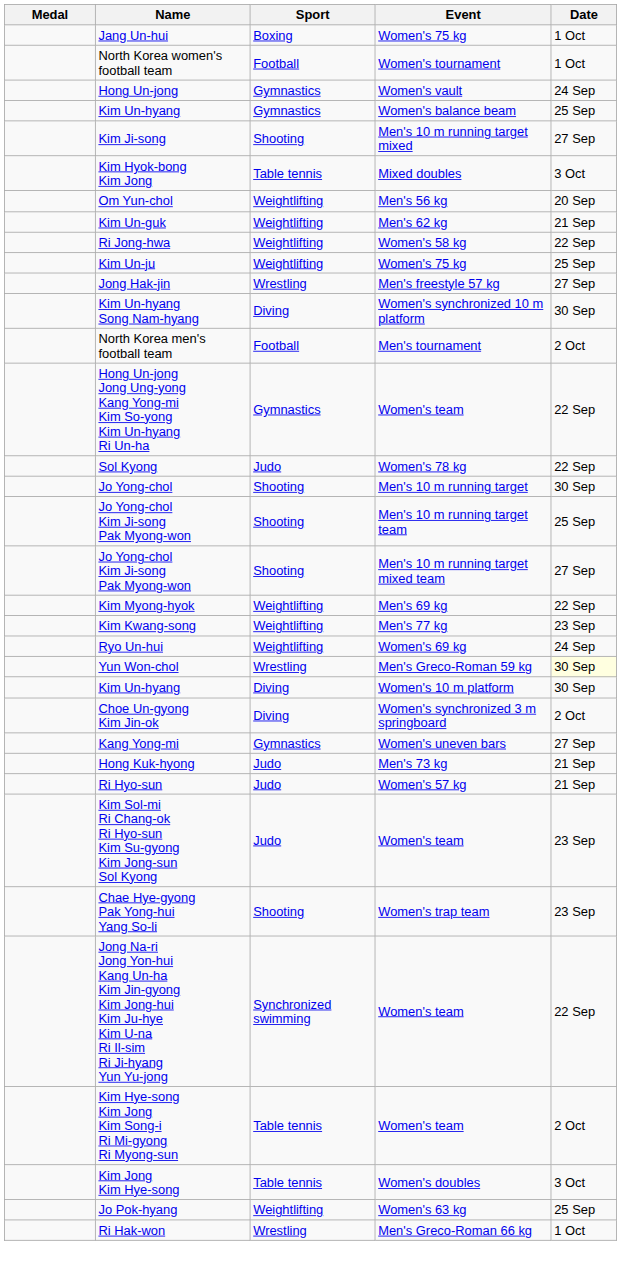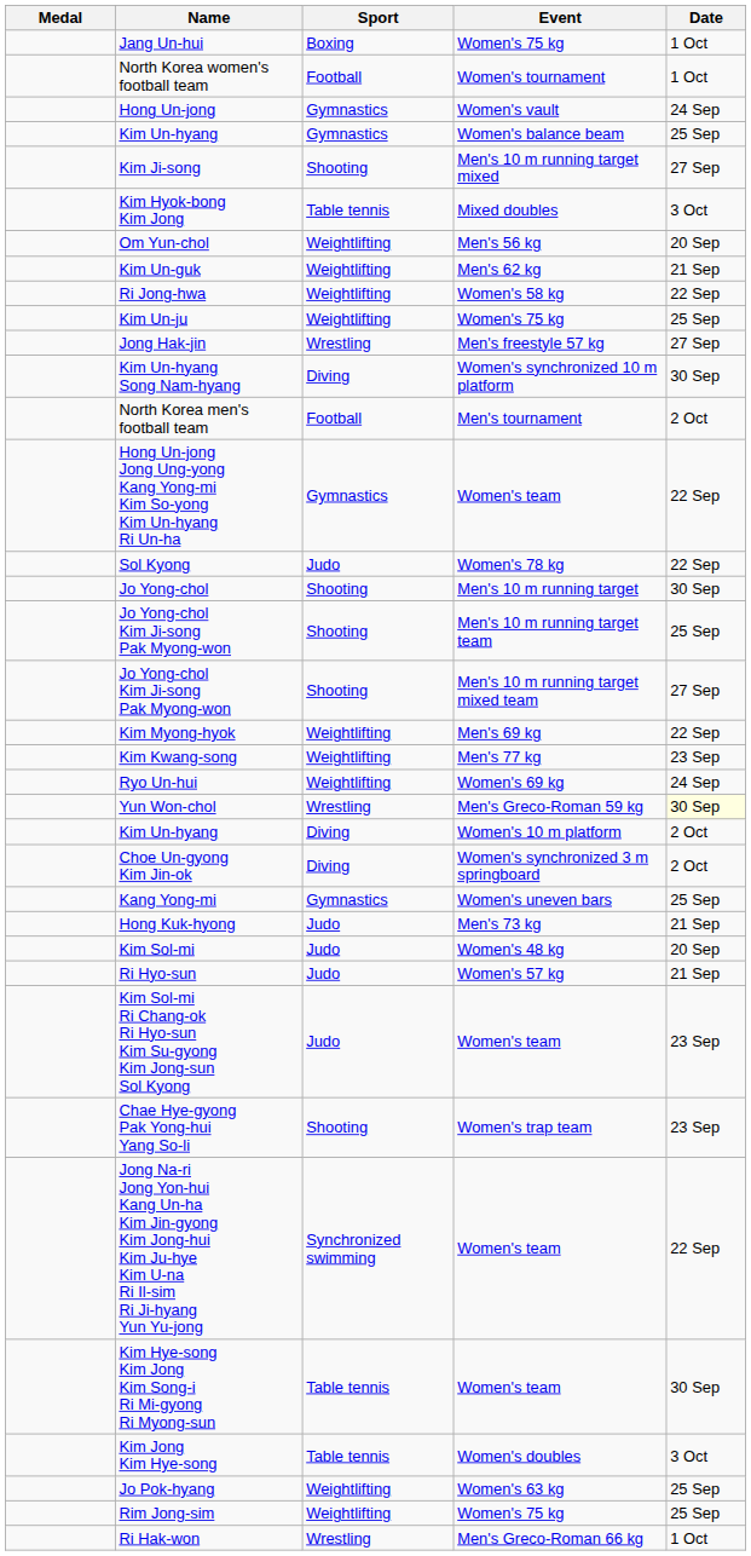 <table class="wikitable sortable" style="font-size:95%">
 <tr>
 <th width=100>Medal</th>
 <th width=175>Name</th>
 <th width=140>Sport</th>
 <th width=200>Event</th>
 <th align="centre" width=70>Date</th>
 </tr>
 <tr>
 <td></td>
 <td><a href='#'>Jang Un-hui</a></td>
 <td><a href='#'>Boxing</a></td>
 <td><a href='#'>Women's 75 kg</a></td>
 <td>1 Oct</td>
 </tr>
 <tr>
 <td></td>
 <td>North Korea women's football team</td>
 <td><a href='#'>Football</a></td>
 <td><a href='#'>Women's tournament</a></td>
 <td>1 Oct</td>
 </tr>
 <tr>
 <td></td>
 <td><a href='#'>Hong Un-jong</a></td>
 <td><a href='#'>Gymnastics</a></td>
 <td><a href='#'>Women's vault</a></td>
 <td>24 Sep</td>
 </tr>
 <tr>
 <td></td>
 <td><a href='#'>Kim Un-hyang</a></td>
 <td><a href='#'>Gymnastics</a></td>
 <td><a href='#'>Women's balance beam</a></td>
 <td>25 Sep</td>
 </tr>
 <tr>
 <td></td>
 <td><a href='#'>Kim Ji-song</a></td>
 <td><a href='#'>Shooting</a></td>
 <td><a href='#'>Men's 10 m running target mixed</a></td>
 <td>27 Sep</td>
 </tr>
 <tr>
 <td></td>
 <td><a href='#'>Kim Hyok-bong</a><br><a href='#'>Kim Jong</a></td>
 <td><a href='#'>Table tennis</a></td>
 <td><a href='#'>Mixed doubles</a></td>
 <td>3 Oct</td>
 </tr>
 <tr>
 <td></td>
 <td><a href='#'>Om Yun-chol</a></td>
 <td><a href='#'>Weightlifting</a></td>
 <td><a href='#'>Men's 56 kg</a></td>
 <td>20 Sep</td>
 </tr>
 <tr>
 <td></td>
 <td><a href='#'>Kim Un-guk</a></td>
 <td><a href='#'>Weightlifting</a></td>
 <td><a href='#'>Men's 62 kg</a></td>
 <td>21 Sep</td>
 </tr>
 <tr>
 <td></td>
 <td><a href='#'>Ri Jong-hwa</a></td>
 <td><a href='#'>Weightlifting</a></td>
 <td><a href='#'>Women's 58 kg</a></td>
 <td>22 Sep</td>
 </tr>
 <tr>
 <td></td>
 <td><a href='#'>Kim Un-ju</a></td>
 <td><a href='#'>Weightlifting</a></td>
 <td><a href='#'>Women's 75 kg</a></td>
 <td>25 Sep</td>
 </tr>
 <tr>
 <td></td>
 <td><a href='#'>Jong Hak-jin</a></td>
 <td><a href='#'>Wrestling</a></td>
 <td><a href='#'>Men's freestyle 57 kg</a></td>
 <td>27 Sep</td>
 </tr>
 <tr>
 <td></td>
 <td><a href='#'>Kim Un-hyang</a><br><a href='#'>Song Nam-hyang</a></td>
 <td><a href='#'>Diving</a></td>
 <td><a href='#'>Women's synchronized 10 m platform</a></td>
 <td>30 Sep</td>
 </tr>
 <tr>
 <td></td>
 <td>North Korea men's football team</td>
 <td><a href='#'>Football</a></td>
 <td><a href='#'>Men's tournament</a></td>
 <td>2 Oct</td>
 </tr>
 <tr>
 <td></td>
 <td><a href='#'>Hong Un-jong</a><br><a href='#'>Jong Ung-yong</a><br><a href='#'>Kang Yong-mi</a><br><a href='#'>Kim So-yong</a><br><a href='#'>Kim Un-hyang</a><br><a href='#'>Ri Un-ha</a></td>
 <td><a href='#'>Gymnastics</a></td>
 <td><a href='#'>Women's team</a></td>
 <td>22 Sep</td>
 </tr>
 <tr>
 <td></td>
 <td><a href='#'>Sol Kyong</a></td>
 <td><a href='#'>Judo</a></td>
 <td><a href='#'>Women's 78 kg</a></td>
 <td>22 Sep</td>
 </tr>
 <tr>
 <td></td>
 <td><a href='#'>Jo Yong-chol</a></td>
 <td><a href='#'>Shooting</a></td>
 <td><a href='#'>Men's 10 m running target</a></td>
 <td>30 Sep</td>
 </tr>
 <tr>
 <td></td>
 <td><a href='#'>Jo Yong-chol</a><br><a href='#'>Kim Ji-song</a><br><a href='#'>Pak Myong-won</a></td>
 <td><a href='#'>Shooting</a></td>
 <td><a href='#'>Men's 10 m running target team</a></td>
 <td>25 Sep</td>
 </tr>
 <tr>
 <td></td>
 <td><a href='#'>Jo Yong-chol</a><br><a href='#'>Kim Ji-song</a><br><a href='#'>Pak Myong-won</a></td>
 <td><a href='#'>Shooting</a></td>
 <td><a href='#'>Men's 10 m running target mixed team</a></td>
 <td>27 Sep</td>
 </tr>
 <tr>
 <td></td>
 <td><a href='#'>Kim Myong-hyok</a></td>
 <td><a href='#'>Weightlifting</a></td>
 <td><a href='#'>Men's 69 kg</a></td>
 <td>22 Sep</td>
 </tr>
 <tr>
 <td></td>
 <td><a href='#'>Kim Kwang-song</a></td>
 <td><a href='#'>Weightlifting</a></td>
 <td><a href='#'>Men's 77 kg</a></td>
 <td>23 Sep</td>
 </tr>
 <tr>
 <td></td>
 <td><a href='#'>Ryo Un-hui</a></td>
 <td><a href='#'>Weightlifting</a></td>
 <td><a href='#'>Women's 69 kg</a></td>
 <td>24 Sep</td>
 </tr>
 <tr>
 <td></td>
 <td><a href='#'>Yun Won-chol</a></td>
 <td><a href='#'>Wrestling</a></td>
 <td><a href='#'>Men's Greco-Roman 59 kg</a></td>
 <td style="background: lightyellow;">30 Sep</td>
 </tr>
 <tr>
 <td></td>
 <td><a href='#'>Kim Un-hyang</a></td>
 <td><a href='#'>Diving</a></td>
 <td><a href='#'>Women's 10 m platform</a></td>
-<td>30 Sep</td>
+<td>2 Oct</td>
 </tr>
 <tr>
 <td></td>
 <td><a href='#'>Choe Un-gyong</a><br><a href='#'>Kim Jin-ok</a></td>
 <td><a href='#'>Diving</a></td>
 <td><a href='#'>Women's synchronized 3 m springboard</a></td>
 <td>2 Oct</td>
 </tr>
 <tr>
 <td></td>
 <td><a href='#'>Kang Yong-mi</a></td>
 <td><a href='#'>Gymnastics</a></td>
 <td><a href='#'>Women's uneven bars</a></td>
-<td>27 Sep</td>
+<td>25 Sep</td>
 </tr>
 <tr>
 <td></td>
 <td><a href='#'>Hong Kuk-hyong</a></td>
 <td><a href='#'>Judo</a></td>
 <td><a href='#'>Men's 73 kg</a></td>
 <td>21 Sep</td>
+</tr>
+<tr>
+<td></td>
+<td><a href='#'>Kim Sol-mi</a></td>
+<td><a href='#'>Judo</a></td>
+<td><a href='#'>Women's 48 kg</a></td>
+<td>20 Sep</td>
 </tr>
 <tr>
 <td></td>
 <td><a href='#'>Ri Hyo-sun</a></td>
 <td><a href='#'>Judo</a></td>
 <td><a href='#'>Women's 57 kg</a></td>
 <td>21 Sep</td>
 </tr>
 <tr>
 <td></td>
 <td><a href='#'>Kim Sol-mi</a><br><a href='#'>Ri Chang-ok</a><br><a href='#'>Ri Hyo-sun</a><br><a href='#'>Kim Su-gyong</a><br><a href='#'>Kim Jong-sun</a><br><a href='#'>Sol Kyong</a></td>
 <td><a href='#'>Judo</a></td>
 <td><a href='#'>Women's team</a></td>
 <td>23 Sep</td>
 </tr>
 <tr>
 <td></td>
 <td><a href='#'>Chae Hye-gyong</a><br><a href='#'>Pak Yong-hui</a><br><a href='#'>Yang So-li</a></td>
 <td><a href='#'>Shooting</a></td>
 <td><a href='#'>Women's trap team</a></td>
 <td>23 Sep</td>
 </tr>
 <tr>
 <td></td>
 <td><a href='#'>Jong Na-ri</a><br><a href='#'>Jong Yon-hui</a><br><a href='#'>Kang Un-ha</a><br><a href='#'>Kim Jin-gyong</a><br><a href='#'>Kim Jong-hui</a><br><a href='#'>Kim Ju-hye</a><br><a href='#'>Kim U-na</a><br><a href='#'>Ri Il-sim</a><br><a href='#'>Ri Ji-hyang</a><br><a href='#'>Yun Yu-jong</a></td>
 <td><a href='#'>Synchronized swimming</a></td>
 <td><a href='#'>Women's team</a></td>
 <td>22 Sep</td>
 </tr>
 <tr>
 <td></td>
 <td><a href='#'>Kim Hye-song</a><br><a href='#'>Kim Jong</a><br><a href='#'>Kim Song-i</a><br><a href='#'>Ri Mi-gyong</a><br><a href='#'>Ri Myong-sun</a></td>
 <td><a href='#'>Table tennis</a></td>
 <td><a href='#'>Women's team</a></td>
-<td>2 Oct</td>
+<td>30 Sep</td>
 </tr>
 <tr>
 <td></td>
 <td><a href='#'>Kim Jong</a><br><a href='#'>Kim Hye-song</a></td>
 <td><a href='#'>Table tennis</a></td>
 <td><a href='#'>Women's doubles</a></td>
 <td>3 Oct</td>
 </tr>
 <tr>
 <td></td>
 <td><a href='#'>Jo Pok-hyang</a></td>
 <td><a href='#'>Weightlifting</a></td>
 <td><a href='#'>Women's 63 kg</a></td>
 <td>25 Sep</td>
 </tr>
 <tr>
 <td></td>
+<td><a href='#'>Rim Jong-sim</a></td>
+<td><a href='#'>Weightlifting</a></td>
+<td><a href='#'>Women's 75 kg</a></td>
+<td>25 Sep</td>
+</tr>
+<tr>
+<td></td>
 <td><a href='#'>Ri Hak-won</a></td>
 <td><a href='#'>Wrestling</a></td>
 <td><a href='#'>Men's Greco-Roman 66 kg</a></td>
 <td>1 Oct</td>
 </tr>
 </table>
